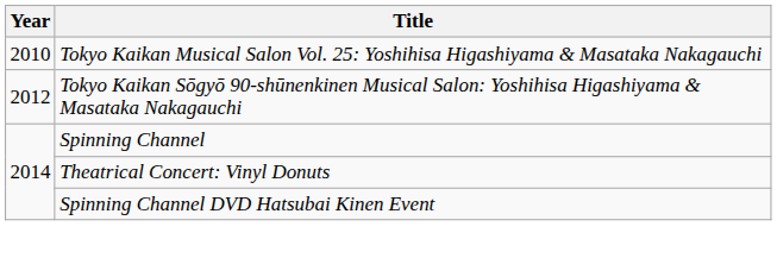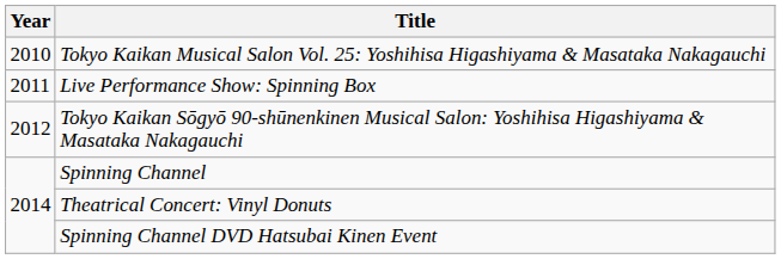 <table class="wikitable">
 <tr>
 <th>Year</th>
 <th>Title</th>
 </tr>
 <tr>
 <td>2010</td>
 <td><em>Tokyo Kaikan Musical Salon Vol. 25: Yoshihisa Higashiyama & Masataka Nakagauchi</em></td>
+</tr>
+<tr>
+<td>2011</td>
+<td><em>Live Performance Show: Spinning Box</em></td>
 </tr>
 <tr>
 <td>2012</td>
 <td><em>Tokyo Kaikan Sōgyō 90-shūnenkinen Musical Salon: Yoshihisa Higashiyama & Masataka Nakagauchi</em></td>
 </tr>
 <tr>
 <td rowspan="3">2014</td>
 <td><em>Spinning Channel</em></td>
 </tr>
 <tr>
 <td><em>Theatrical Concert: Vinyl Donuts</em></td>
 </tr>
 <tr>
 <td><em>Spinning Channel DVD Hatsubai Kinen Event</em></td>
 </tr>
 </table>
